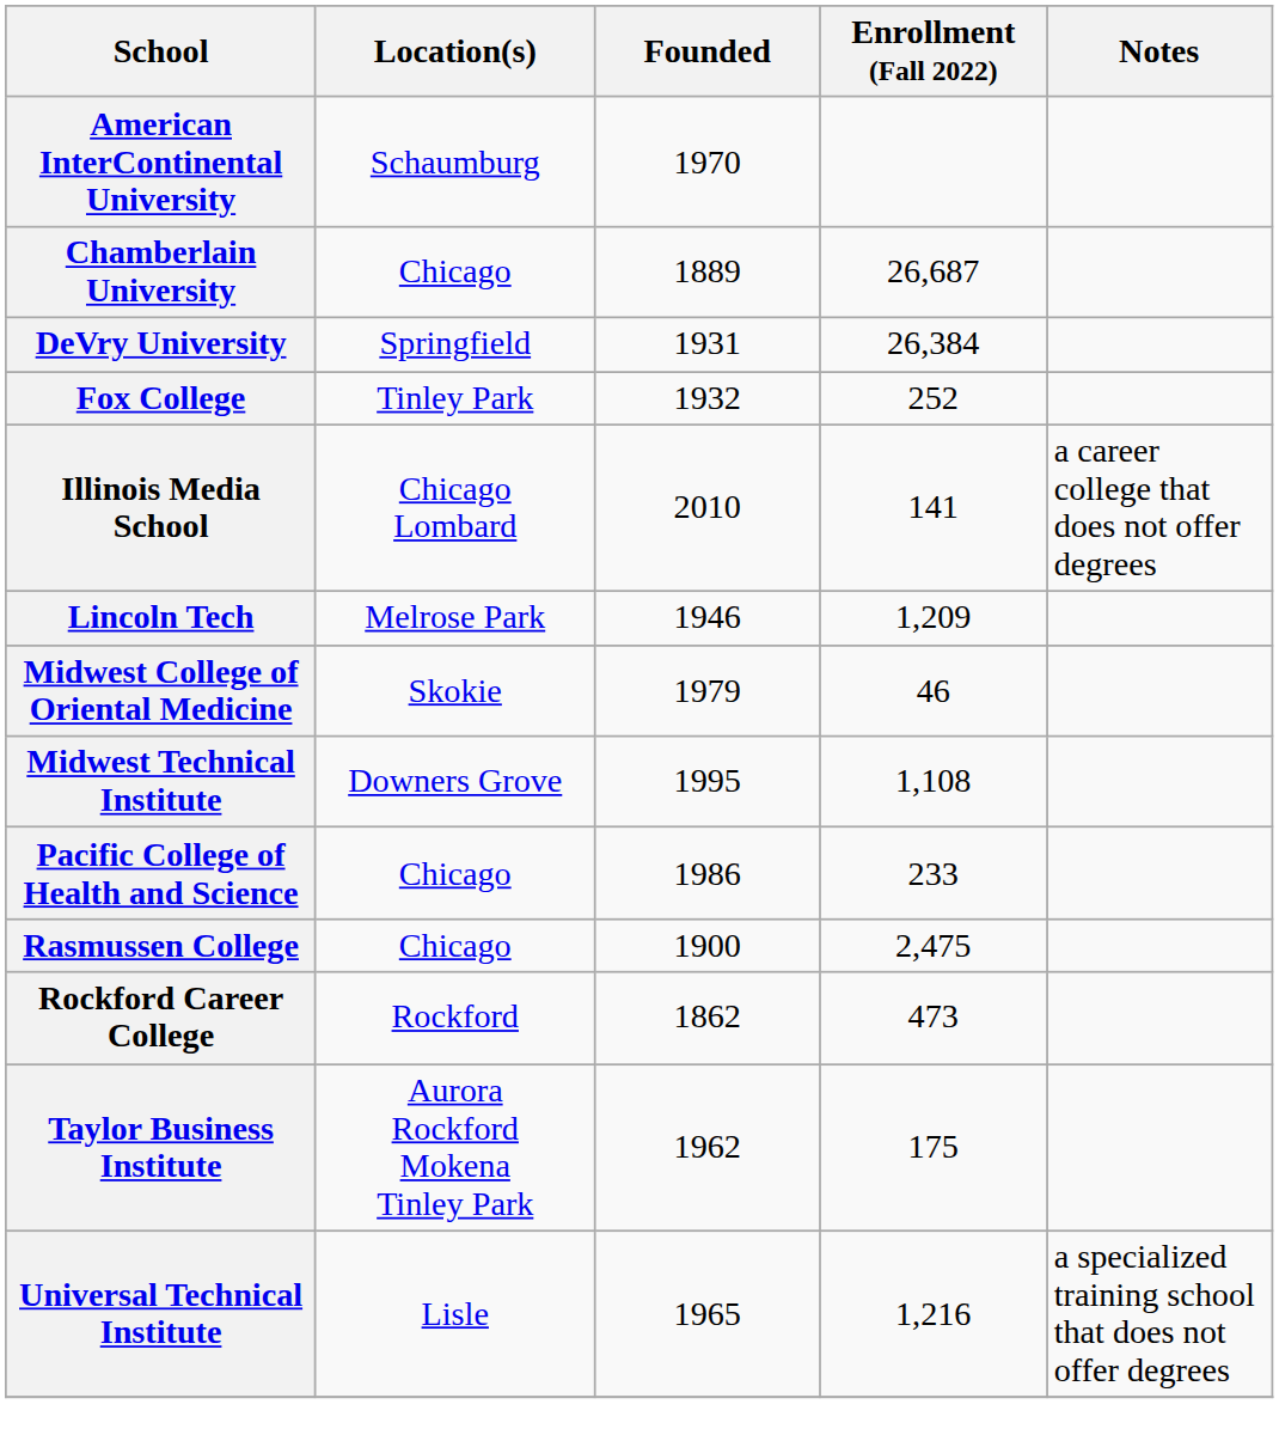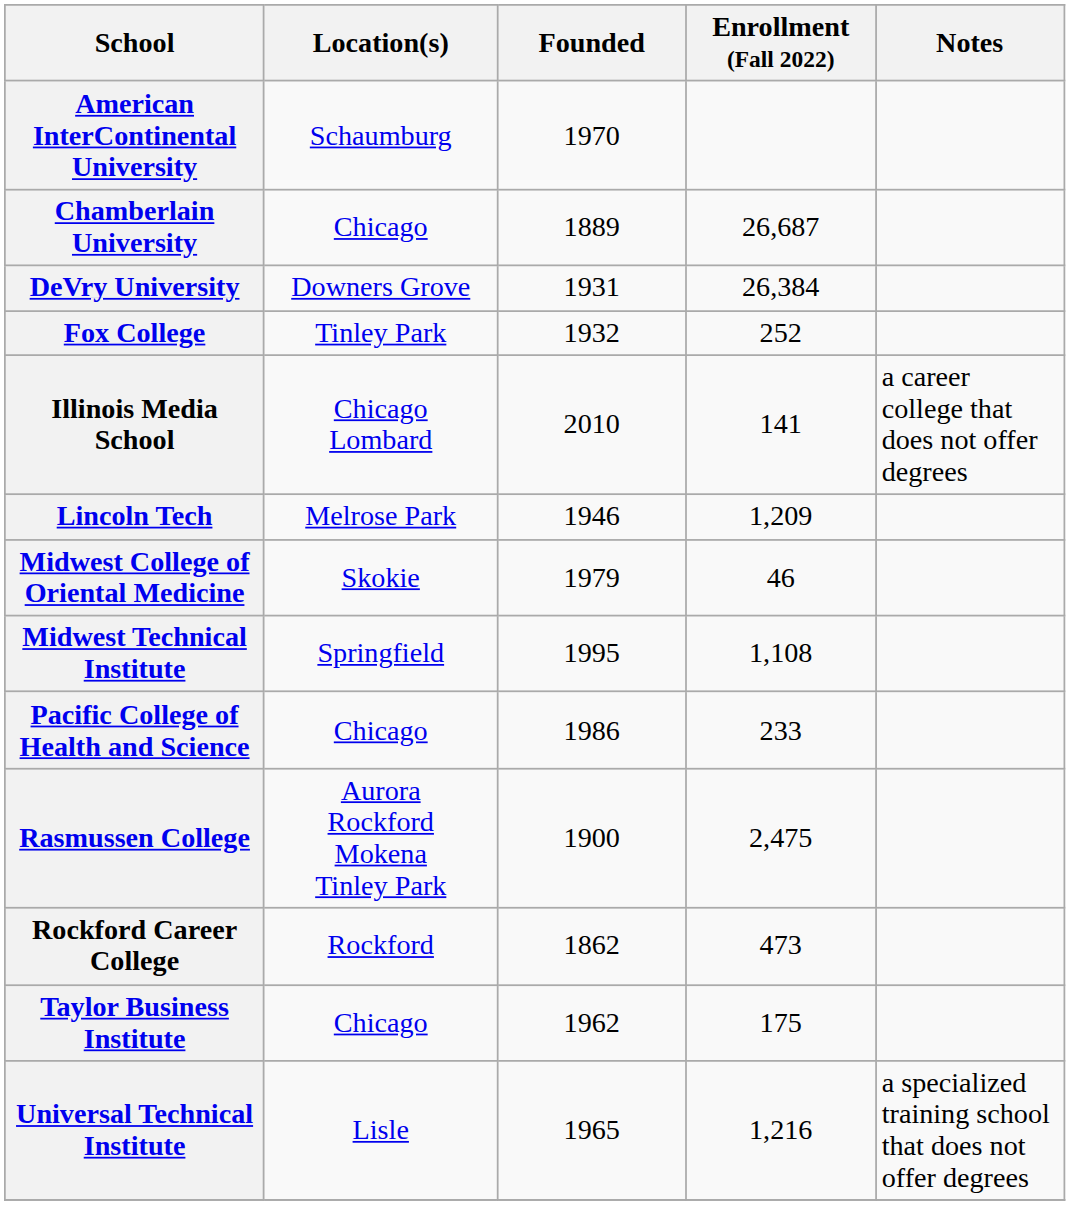 <table class="wikitable sortable" style="text-align:left;">
 <tr>
 <th scope="col" style="width:140px;">School</th>
 <th scope="col" style="width:125px;">Location(s)</th>
 <th scope="col" style="width:100px;">Founded</th>
 <th scope="col" style="width:100px;">Enrollment<br><small>(Fall 2022)</small></th>
 <th scope="col" style="width:100px;">Notes</th>
 </tr>
 <tr>
 <th scope="row"><a href='#'>American InterContinental University</a></th>
 <td style="text-align:center;"><a href='#'>Schaumburg</a></td>
 <td style="text-align:center;">1970</td>
 <td style="text-align:center;"></td>
 <td></td>
 </tr>
 <tr>
 <th scope="row"><a href='#'>Chamberlain University</a></th>
 <td style="text-align:center;"><a href='#'>Chicago</a></td>
 <td style="text-align:center;">1889</td>
 <td style="text-align:center;">26,687</td>
 <td></td>
 </tr>
 <tr>
 <th scope="row"><a href='#'>DeVry University</a></th>
-<td style="text-align:center;"><a href='#'>Springfield</a></td>
+<td style="text-align:center;"><a href='#'>Downers Grove</a></td>
 <td style="text-align:center;">1931</td>
 <td style="text-align:center;">26,384</td>
 <td></td>
 </tr>
 <tr>
 <th scope="row"><a href='#'>Fox College</a></th>
 <td style="text-align:center;"><a href='#'>Tinley Park</a></td>
 <td style="text-align:center;">1932</td>
 <td style="text-align:center;">252</td>
 <td></td>
 </tr>
 <tr>
 <th scope="row">Illinois Media School</th>
 <td style="text-align:center;"><a href='#'>Chicago</a> <br> <a href='#'>Lombard</a></td>
 <td style="text-align:center;">2010</td>
 <td style="text-align:center;">141</td>
 <td>a career college that does not offer degrees</td>
 </tr>
 <tr>
 <th scope="row"><a href='#'>Lincoln Tech</a></th>
 <td style="text-align:center;"><a href='#'>Melrose Park</a></td>
 <td style="text-align:center;">1946</td>
 <td style="text-align:center;">1,209</td>
 <td></td>
 </tr>
 <tr>
 <th scope="row"><a href='#'>Midwest College of Oriental Medicine</a></th>
 <td style="text-align:center;"><a href='#'>Skokie</a></td>
 <td style="text-align:center;">1979</td>
 <td style="text-align:center;">46</td>
 <td></td>
 </tr>
 <tr>
 <th scope="row"><a href='#'>Midwest Technical Institute</a></th>
-<td style="text-align:center;"><a href='#'>Downers Grove</a></td>
+<td style="text-align:center;"><a href='#'>Springfield</a></td>
 <td style="text-align:center;">1995</td>
 <td style="text-align:center;">1,108</td>
 <td></td>
 </tr>
 <tr>
 <th scope="row"><a href='#'>Pacific College of Health and Science</a></th>
 <td style="text-align:center;"><a href='#'>Chicago</a></td>
 <td style="text-align:center;">1986</td>
 <td style="text-align:center;">233</td>
 <td></td>
 </tr>
 <tr>
 <th scope="row"><a href='#'>Rasmussen College</a></th>
-<td style="text-align:center;"><a href='#'>Chicago</a></td>
+<td style="text-align:center;"><a href='#'>Aurora</a> <br> <a href='#'>Rockford</a> <br> <a href='#'>Mokena</a> <br> <a href='#'>Tinley Park</a></td>
 <td style="text-align:center;">1900</td>
 <td style="text-align:center;">2,475</td>
 <td></td>
 </tr>
 <tr>
 <th scope="row">Rockford Career College</th>
 <td style="text-align:center;"><a href='#'>Rockford</a></td>
 <td style="text-align:center;">1862</td>
 <td style="text-align:center;">473</td>
 <td></td>
 </tr>
 <tr>
 <th scope="row"><a href='#'>Taylor Business Institute</a></th>
-<td style="text-align:center;"><a href='#'>Aurora</a> <br> <a href='#'>Rockford</a> <br> <a href='#'>Mokena</a> <br> <a href='#'>Tinley Park</a></td>
+<td style="text-align:center;"><a href='#'>Chicago</a></td>
 <td style="text-align:center;">1962</td>
 <td style="text-align:center;">175</td>
 <td></td>
 </tr>
 <tr>
 <th scope="row"><a href='#'>Universal Technical Institute</a></th>
 <td style="text-align:center;"><a href='#'>Lisle</a></td>
 <td style="text-align:center;">1965</td>
 <td style="text-align:center;">1,216</td>
 <td>a specialized training school that does not offer degrees</td>
 </tr>
 <tr>
 </tr>
 </table>
